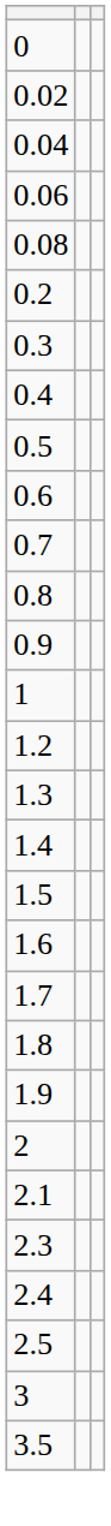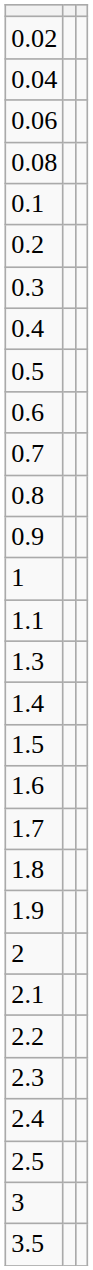 <table class="wikitable" style="text-align:left;margin-left:24pt">
 <tr>
 <th></th>
 <th></th>
 <th></th>
-</tr>
-<tr>
-<td>0</td>
-<td></td>
-<td></td>
 </tr>
 <tr>
 <td>0.02</td>
 <td></td>
 <td></td>
 </tr>
 <tr>
 <td>0.04</td>
 <td></td>
 <td></td>
 </tr>
 <tr>
 <td>0.06</td>
 <td></td>
 <td></td>
 </tr>
 <tr>
 <td>0.08</td>
+<td></td>
+<td></td>
+</tr>
+<tr>
+<td>0.1</td>
 <td></td>
 <td></td>
 </tr>
 <tr>
 <td>0.2</td>
 <td></td>
 <td></td>
 </tr>
 <tr>
 <td>0.3</td>
 <td></td>
 <td></td>
 </tr>
 <tr>
 <td>0.4</td>
 <td></td>
 <td></td>
 </tr>
 <tr>
 <td>0.5</td>
 <td></td>
 <td></td>
 </tr>
 <tr>
 <td>0.6</td>
 <td></td>
 <td></td>
 </tr>
 <tr>
 <td>0.7</td>
 <td></td>
 <td></td>
 </tr>
 <tr>
 <td>0.8</td>
 <td></td>
 <td></td>
 </tr>
 <tr>
 <td>0.9</td>
 <td></td>
 <td></td>
 </tr>
 <tr>
 <td>1</td>
 <td></td>
 <td></td>
 </tr>
 <tr>
-<td>1.2</td>
+<td>1.1</td>
 <td></td>
 <td></td>
 </tr>
 <tr>
 <td>1.3</td>
 <td></td>
 <td></td>
 </tr>
 <tr>
 <td>1.4</td>
 <td></td>
 <td></td>
 </tr>
 <tr>
 <td>1.5</td>
 <td></td>
 <td></td>
 </tr>
 <tr>
 <td>1.6</td>
 <td></td>
 <td></td>
 </tr>
 <tr>
 <td>1.7</td>
 <td></td>
 <td></td>
 </tr>
 <tr>
 <td>1.8</td>
 <td></td>
 <td></td>
 </tr>
 <tr>
 <td>1.9</td>
 <td></td>
 <td></td>
 </tr>
 <tr>
 <td>2</td>
 <td></td>
 <td></td>
 </tr>
 <tr>
 <td>2.1</td>
 <td></td>
 <td></td>
 </tr>
 <tr>
+<td>2.2</td>
+<td></td>
+<td></td>
+</tr>
+<tr>
 <td>2.3</td>
 <td></td>
 <td></td>
 </tr>
 <tr>
 <td>2.4</td>
 <td></td>
 <td></td>
 </tr>
 <tr>
 <td>2.5</td>
 <td></td>
 <td></td>
 </tr>
 <tr>
 <td>3</td>
 <td></td>
 <td></td>
 </tr>
 <tr>
 <td>3.5</td>
 <td></td>
 <td></td>
 </tr>
 </table>
